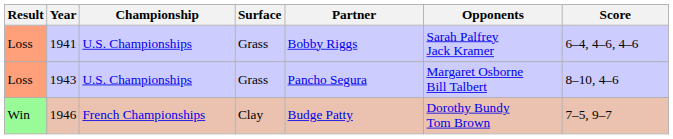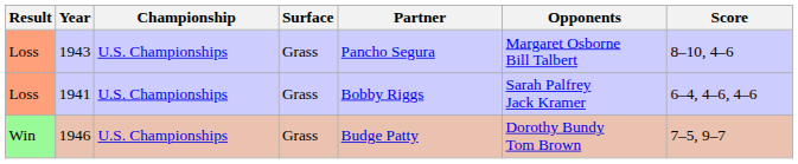 <table class="sortable wikitable">
 <tr>
 <th style="width:40px">Result</th>
 <th style="width:30px">Year</th>
 <th style="width:180px">Championship</th>
 <th style="width:50px">Surface</th>
 <th style="width:160px">Partner</th>
 <th style="width:160px">Opponents</th>
 <th style="width:120px" class="unsortable">Score</th>
 </tr>
 <tr style="background:#ccf;">
 <td style="background:#ffa07a;">Loss</td>
+<td>1943</td>
+<td><a href='#'>U.S. Championships</a></td>
+<td>Grass</td>
+<td> <a href='#'>Pancho Segura</a></td>
+<td> <a href='#'>Margaret Osborne</a><br> <a href='#'>Bill Talbert</a></td>
+<td>8–10, 4–6</td>
+</tr>
+<tr style="background:#ccf;">
+<td style="background:#ffa07a;">Loss</td>
 <td>1941</td>
 <td><a href='#'>U.S. Championships</a></td>
 <td>Grass</td>
 <td> <a href='#'>Bobby Riggs</a></td>
 <td> <a href='#'>Sarah Palfrey</a><br> <a href='#'>Jack Kramer</a></td>
 <td>6–4, 4–6, 4–6</td>
 </tr>
-<tr style="background:#ccf;">
-<td style="background:#ffa07a;">Loss</td>
-<td>1943</td>
-<td><a href='#'>U.S. Championships</a></td>
-<td>Grass</td>
-<td> <a href='#'>Pancho Segura</a></td>
-<td> <a href='#'>Margaret Osborne</a><br> <a href='#'>Bill Talbert</a></td>
-<td>8–10, 4–6</td>
-</tr>
 <tr style="background:#ebc2af;">
 <td style="background:#98fb98;">Win</td>
 <td>1946</td>
-<td><a href='#'>French Championships</a></td>
-<td>Clay</td>
+<td><a href='#'>U.S. Championships</a></td>
+<td>Grass</td>
 <td> <a href='#'>Budge Patty</a></td>
 <td> <a href='#'>Dorothy Bundy</a> <br>  <a href='#'>Tom Brown</a></td>
 <td>7–5, 9–7</td>
 </tr>
 </table>
